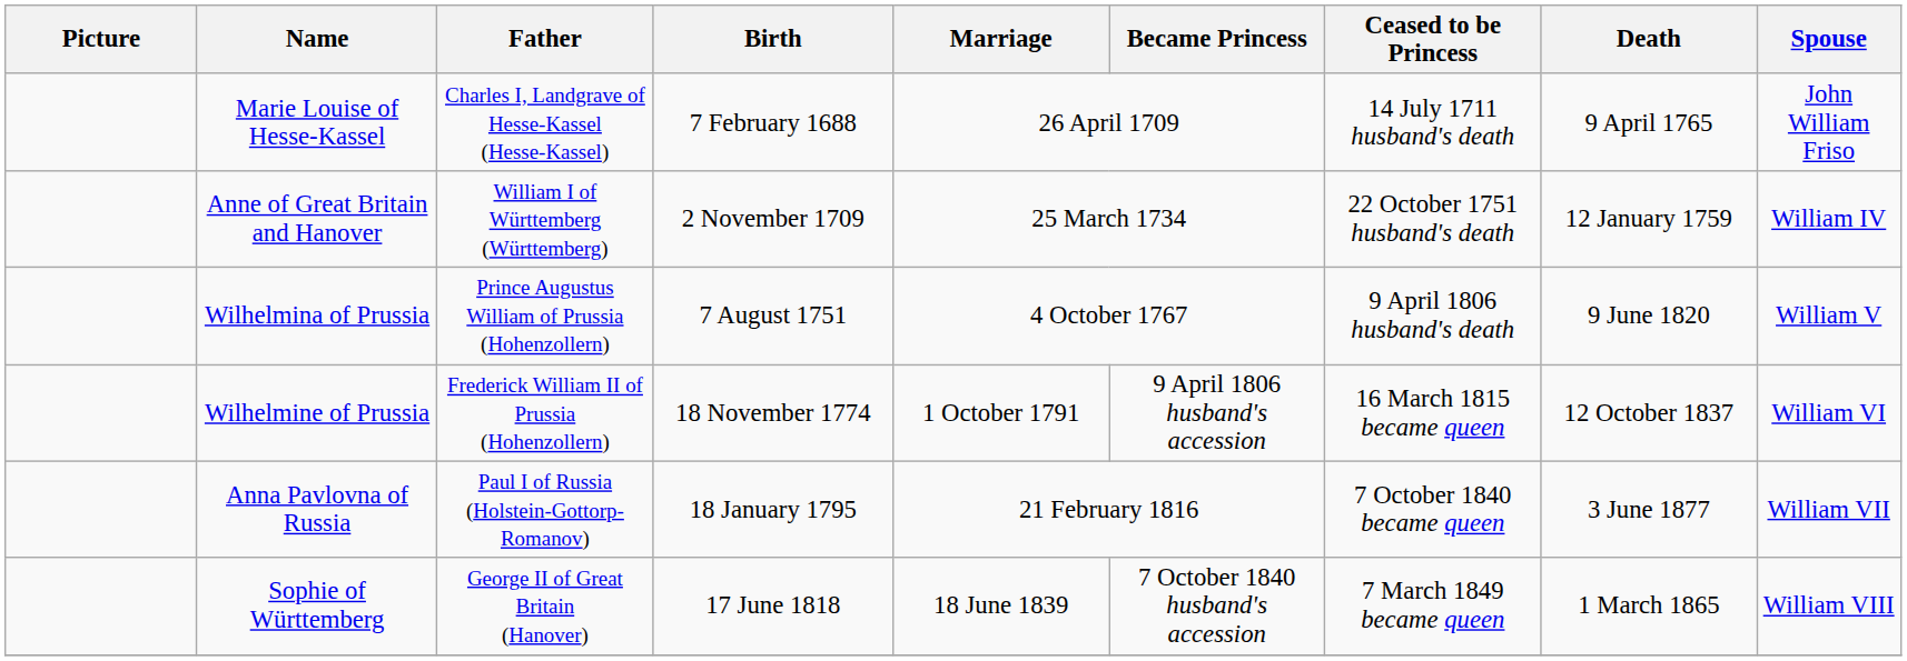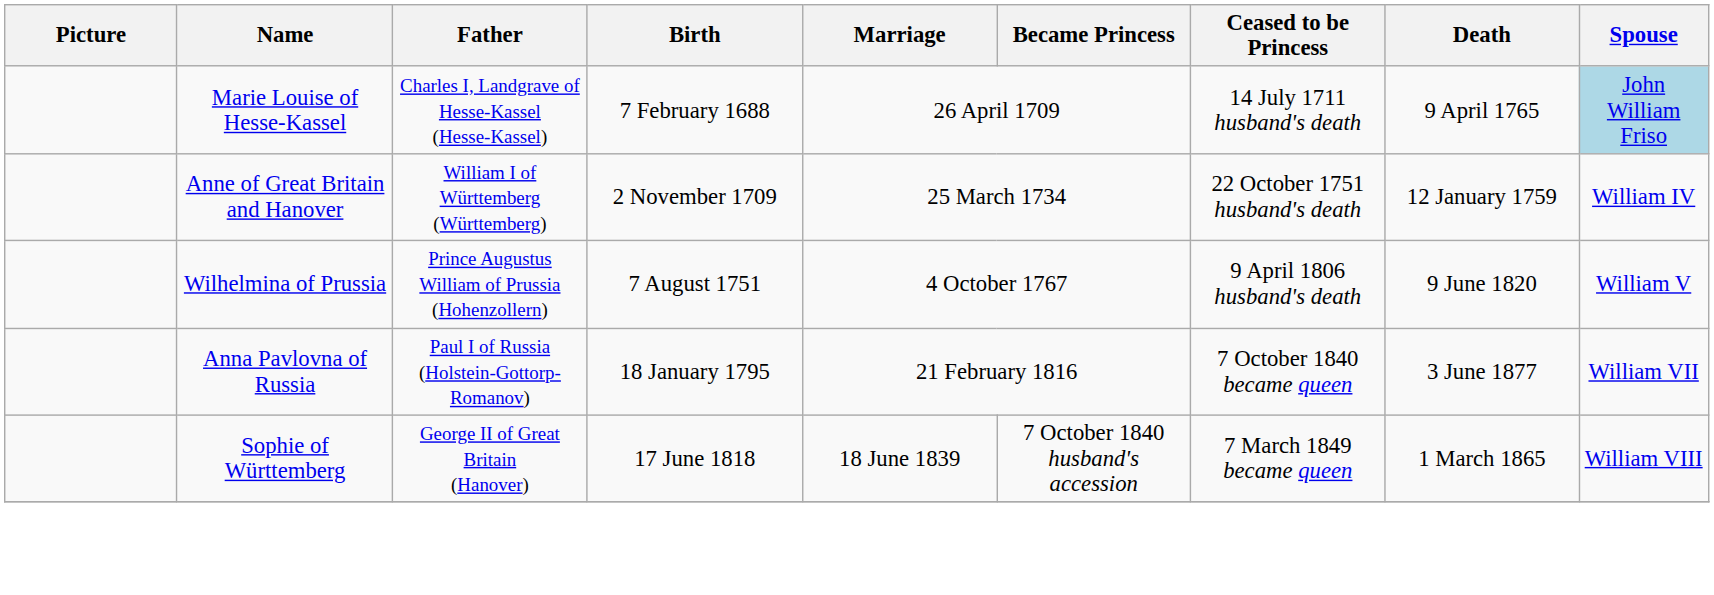 <table width=95% class="wikitable">
 <tr>
 <th width = "8%">Picture</th>
 <th width = "10%">Name</th>
 <th width = "9%">Father</th>
 <th width = "10%">Birth</th>
 <th width = "9%">Marriage</th>
 <th width = "9%">Became Princess</th>
 <th width = "9%">Ceased to be Princess</th>
 <th width = "9%">Death</th>
 <th width = "6%"><a href='#'>Spouse</a></th>
 </tr>
 <tr>
 <td align="center"></td>
 <td align="center"><a href='#'>Marie Louise of Hesse-Kassel</a></td>
 <td align="center"><small><a href='#'>Charles I, Landgrave of Hesse-Kassel</a><br>(<a href='#'>Hesse-Kassel</a>)</small></td>
 <td align="center">7 February 1688</td>
 <td align="center" colspan="2">26 April 1709</td>
 <td align="center">14 July 1711<br><em>husband's death</em></td>
 <td align="center">9 April 1765</td>
-<td align="center"><a href='#'>John William Friso</a></td>
+<td align="center" style="background: lightblue;"><a href='#'>John William Friso</a></td>
 </tr>
 <tr>
 <td align="center"></td>
 <td align="center"><a href='#'>Anne of Great Britain and Hanover</a></td>
 <td align="center"><small><a href='#'>William I of Württemberg</a><br>(<a href='#'>Württemberg</a>)</small></td>
 <td align="center">2 November 1709</td>
 <td align="center" colspan="2">25 March 1734</td>
 <td align="center">22 October 1751<br><em>husband's death</em></td>
 <td align="center">12 January 1759</td>
 <td align="center"><a href='#'>William IV</a></td>
 </tr>
 <tr>
 <td align="center"></td>
 <td align="center"><a href='#'>Wilhelmina of Prussia</a></td>
 <td align="center"><small><a href='#'>Prince Augustus William of Prussia</a><br>(<a href='#'>Hohenzollern</a>)</small></td>
 <td align="center">7 August 1751</td>
 <td align="center" colspan="2">4 October 1767</td>
 <td align="center">9 April 1806<br><em>husband's death</em></td>
 <td align="center">9 June 1820</td>
 <td align="center"><a href='#'>William V</a></td>
-</tr>
-<tr>
-<td align="center"></td>
-<td align="center"><a href='#'>Wilhelmine of Prussia</a></td>
-<td align="center"><small><a href='#'>Frederick William II of Prussia</a><br>(<a href='#'>Hohenzollern</a>)</small></td>
-<td align="center">18 November 1774</td>
-<td align="center">1 October 1791</td>
-<td align="center">9 April 1806<br><em>husband's accession</em></td>
-<td align="center">16 March 1815<br><em>became <a href='#'>queen</a></em></td>
-<td align="center">12 October 1837</td>
-<td align="center"><a href='#'>William VI</a></td>
 </tr>
 <tr>
 <td align="center"></td>
 <td align="center"><a href='#'>Anna Pavlovna of Russia</a></td>
 <td align="center"><small><a href='#'>Paul I of Russia</a><br>(<a href='#'>Holstein-Gottorp-Romanov</a>)</small></td>
 <td align="center">18 January 1795</td>
 <td align="center" colspan="2">21 February 1816</td>
 <td align="center">7 October 1840<br><em>became <a href='#'>queen</a></em></td>
 <td align="center">3 June 1877</td>
 <td align="center"><a href='#'>William VII</a></td>
 </tr>
 <tr>
 <td align="center"></td>
 <td align="center"><a href='#'>Sophie of Württemberg</a></td>
 <td align="center"><small><a href='#'>George II of Great Britain</a><br>(<a href='#'>Hanover</a>)</small></td>
 <td align="center">17 June 1818</td>
 <td align="center">18 June 1839</td>
 <td align="center">7 October 1840<br><em>husband's accession</em></td>
 <td align="center">7 March 1849<br><em>became <a href='#'>queen</a></em></td>
 <td align="center">1 March 1865</td>
 <td align="center"><a href='#'>William VIII</a></td>
 </tr>
 <tr>
 </tr>
 </table>
